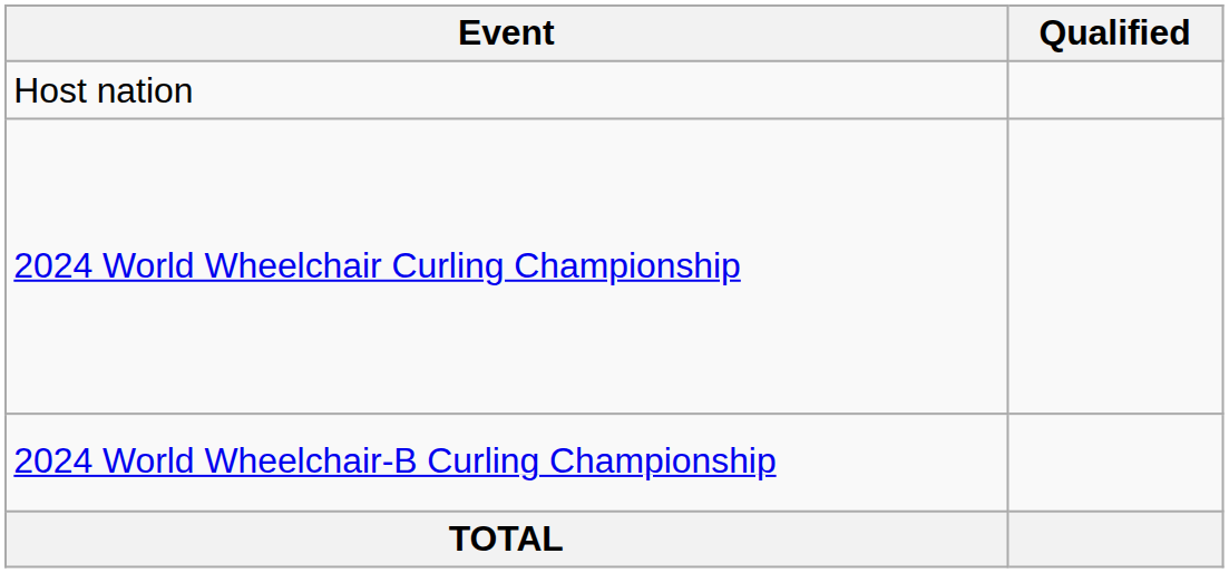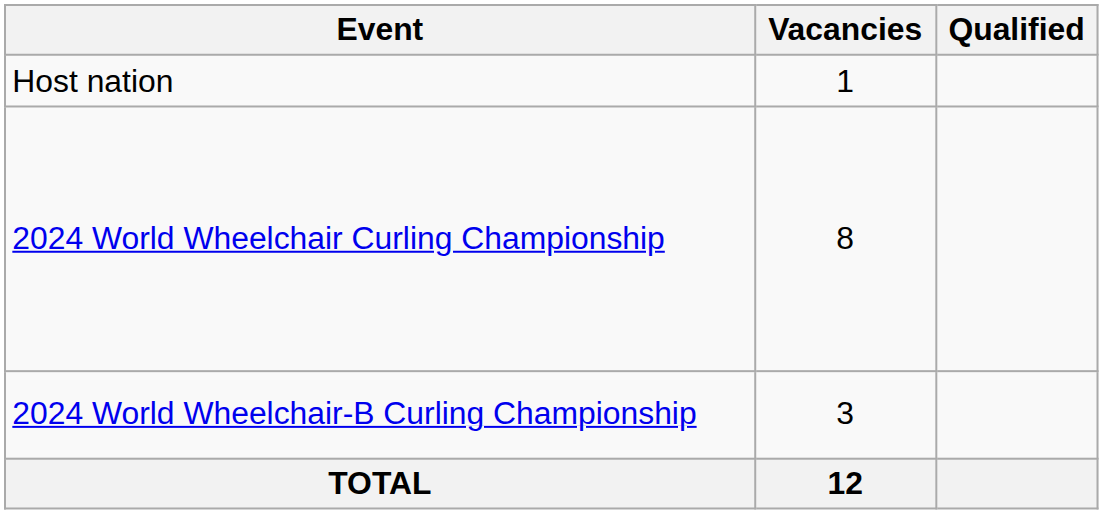 <table class="wikitable" style="width:550px;">
 <tr>
 <th>Event</th>
+<th>Vacancies</th>
 <th>Qualified</th>
 </tr>
 <tr>
 <td>Host nation</td>
+<td align=center>1</td>
 <td></td>
 </tr>
 <tr>
 <td><a href='#'>2024 World Wheelchair Curling Championship</a></td>
+<td align=center>8</td>
 <td> <br>  <br>  <br>  <br>  <br>  <br>  <br> </td>
 </tr>
 <tr>
 <td><a href='#'>2024 World Wheelchair-B Curling Championship</a></td>
+<td align=center>3</td>
 <td> <br>  <br> </td>
 </tr>
 <tr>
 <th>TOTAL</th>
+<th>12</th>
 <th></th>
 </tr>
 </table>
